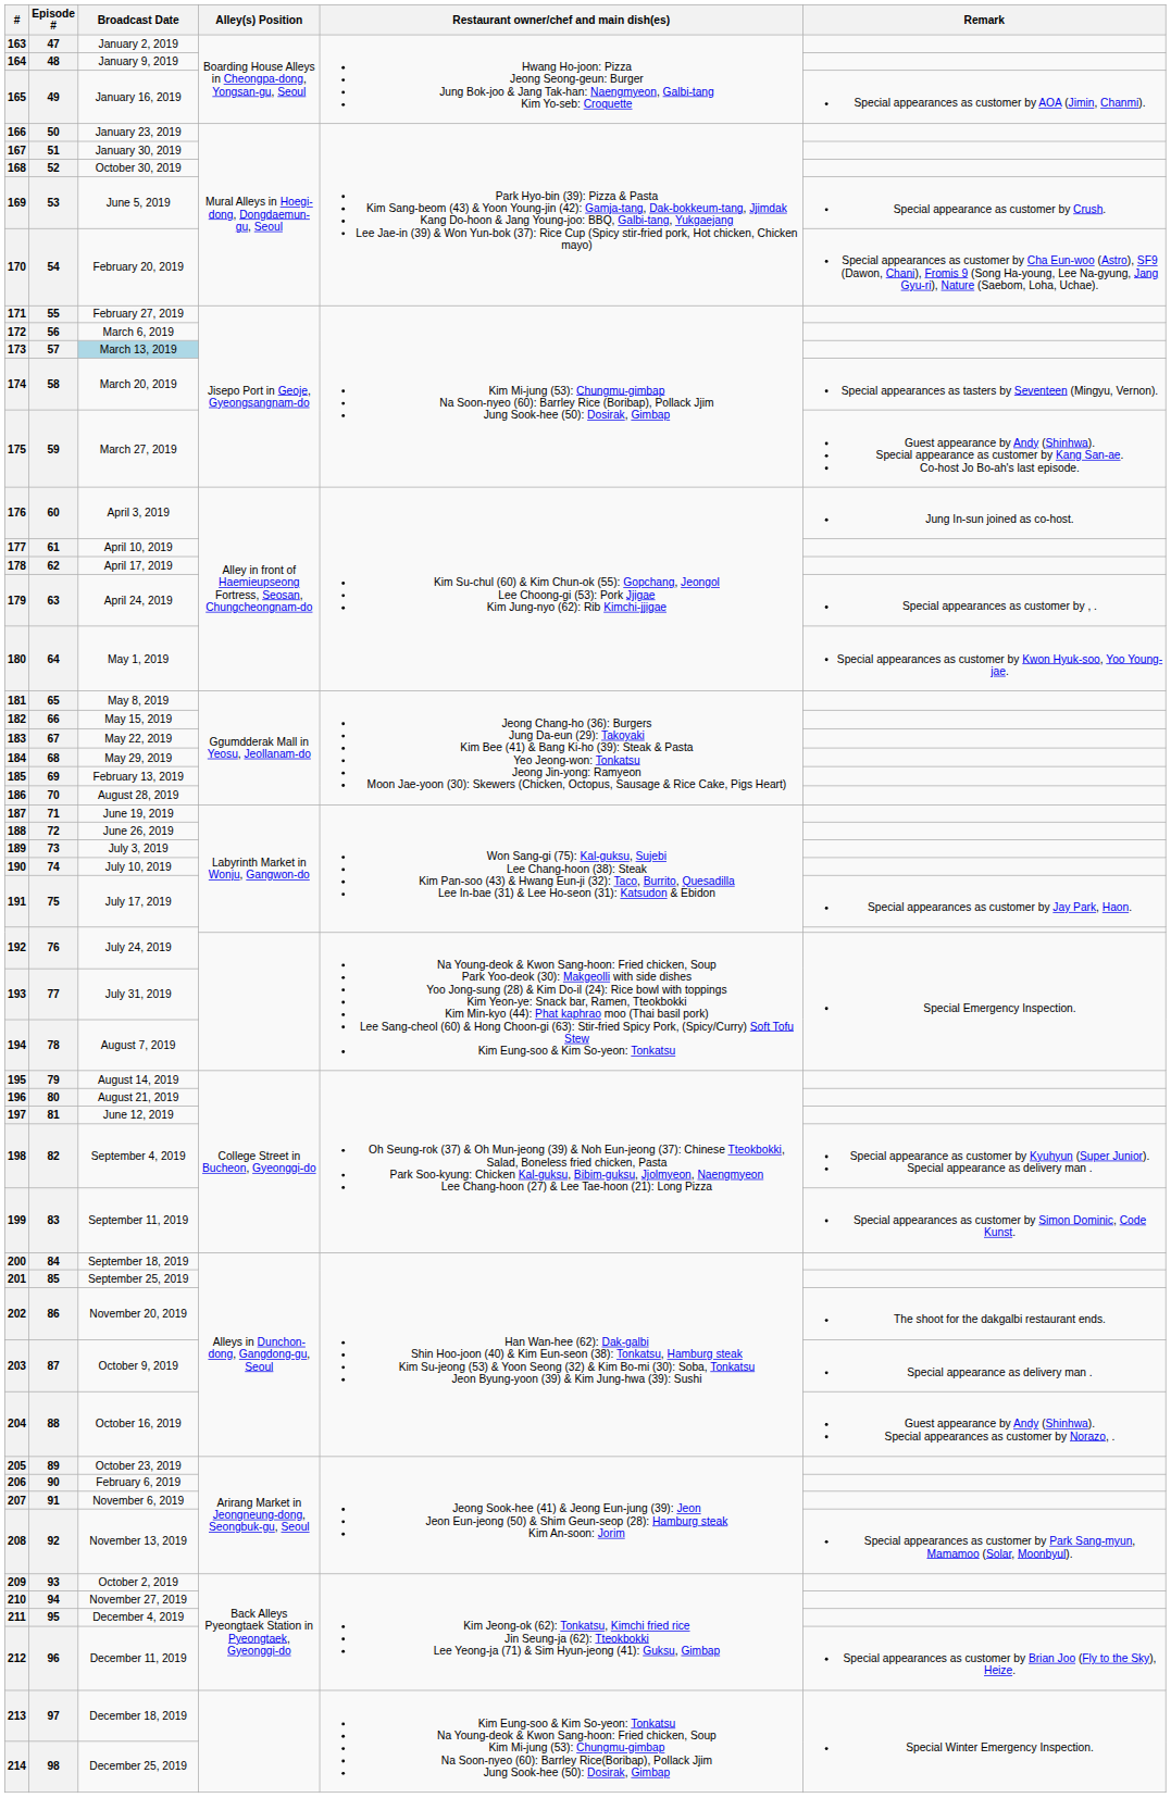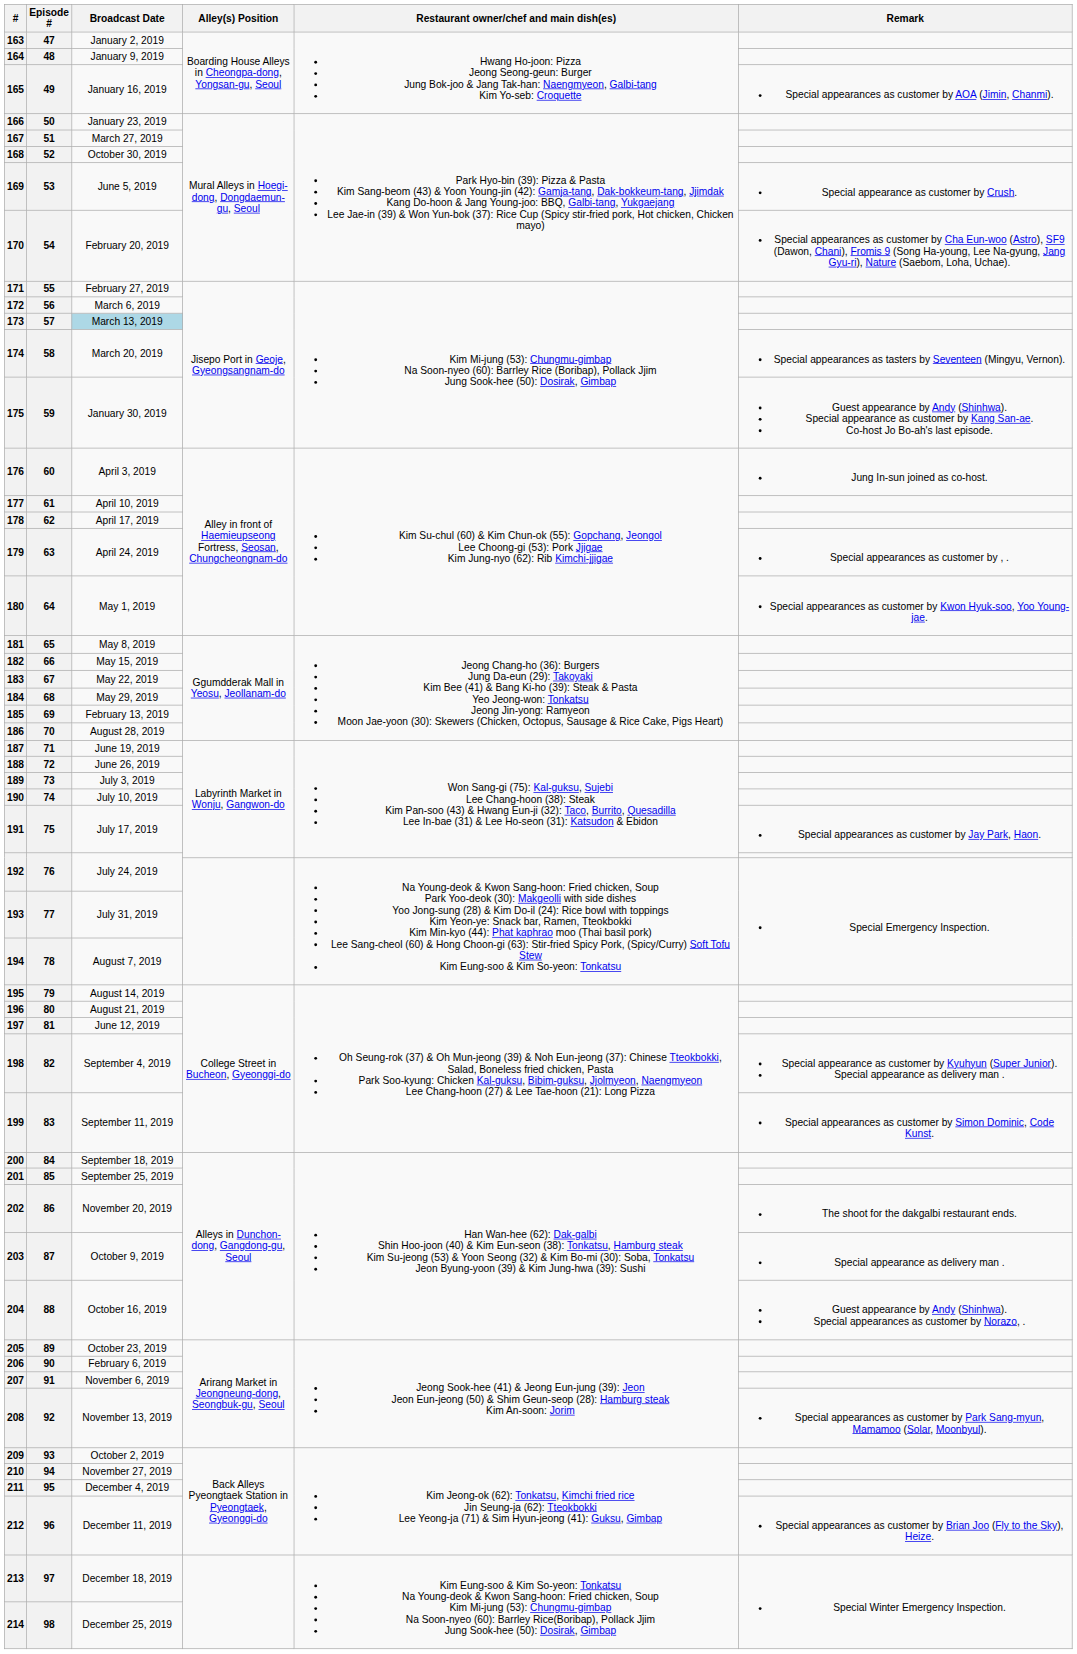 <table class="wikitable" style="text-align:center; font-size:90%; width:95%;">
 <tr>
 <th width="1%">#</th>
 <th width="1%">Episode #</th>
 <th width="10%">Broadcast Date</th>
 <th width="10%">Alley(s) Position</th>
 <th width="40%">Restaurant owner/chef and main dish(es)</th>
 <th width="30%">Remark</th>
 </tr>
 <tr>
 <th>163</th>
 <th>47</th>
 <td>January 2, 2019</td>
 <td rowspan=3>Boarding House Alleys in <a href='#'>Cheongpa-dong</a>, <a href='#'>Yongsan-gu</a>, <a href='#'>Seoul</a></td>
 <td rowspan="3"><br><ul><li>Hwang Ho-joon: Pizza</li><li>Jeong Seong-geun: Burger</li><li>Jung Bok-joo & Jang Tak-han: <a href='#'>Naengmyeon</a>, <a href='#'>Galbi-tang</a></li><li>Kim Yo-seb: <a href='#'>Croquette</a></li></ul></td>
 <td></td>
 </tr>
 <tr>
 <th>164</th>
 <th>48</th>
 <td>January 9, 2019</td>
 <td></td>
 </tr>
 <tr>
 <th>165</th>
 <th>49</th>
 <td>January 16, 2019</td>
 <td><br><ul><li>Special appearances as customer by <a href='#'>AOA</a> (<a href='#'>Jimin</a>, <a href='#'>Chanmi</a>).</li></ul></td>
 </tr>
 <tr>
 <th>166</th>
 <th>50</th>
 <td>January 23, 2019</td>
 <td rowspan=5>Mural Alleys in <a href='#'>Hoegi-dong</a>, <a href='#'>Dongdaemun-gu</a>, <a href='#'>Seoul</a></td>
 <td rowspan="5"><br><ul><li>Park Hyo-bin (39): Pizza & Pasta</li><li>Kim Sang-beom (43) & Yoon Young-jin (42): <a href='#'>Gamja-tang</a>, <a href='#'>Dak-bokkeum-tang</a>, <a href='#'>Jjimdak</a></li><li>Kang Do-hoon & Jang Young-joo: BBQ, <a href='#'>Galbi-tang</a>, <a href='#'>Yukgaejang</a></li><li>Lee Jae-in (39) & Won Yun-bok (37): Rice Cup (Spicy stir-fried pork, Hot chicken, Chicken mayo)</li></ul></td>
 <td></td>
 </tr>
 <tr>
 <th>167</th>
 <th>51</th>
-<td>January 30, 2019</td>
+<td>March 27, 2019</td>
 <td></td>
 </tr>
 <tr>
 <th>168</th>
 <th>52</th>
 <td>October 30, 2019</td>
 <td></td>
 </tr>
 <tr>
 <th>169</th>
 <th>53</th>
 <td>June 5, 2019</td>
 <td><br><ul><li>Special appearance as customer by <a href='#'>Crush</a>.</li></ul></td>
 </tr>
 <tr>
 <th>170</th>
 <th>54</th>
 <td>February 20, 2019</td>
 <td><br><ul><li>Special appearances as customer by <a href='#'>Cha Eun-woo</a> (<a href='#'>Astro</a>), <a href='#'>SF9</a> (Dawon, <a href='#'>Chani</a>), <a href='#'>Fromis 9</a> (Song Ha-young, Lee Na-gyung, <a href='#'>Jang Gyu-ri</a>), <a href='#'>Nature</a> (Saebom, Loha, Uchae).</li></ul></td>
 </tr>
 <tr>
 <th>171</th>
 <th>55</th>
 <td>February 27, 2019</td>
 <td rowspan=5>Jisepo Port in <a href='#'>Geoje</a>, <a href='#'>Gyeongsangnam-do</a></td>
 <td rowspan="5"><br><ul><li>Kim Mi-jung (53): <a href='#'>Chungmu-gimbap</a></li><li>Na Soon-nyeo (60): Barrley Rice (Boribap), Pollack Jjim</li><li>Jung Sook-hee (50): <a href='#'>Dosirak</a>, <a href='#'>Gimbap</a></li></ul></td>
 <td></td>
 </tr>
 <tr>
 <th>172</th>
 <th>56</th>
 <td>March 6, 2019</td>
 <td></td>
 </tr>
 <tr>
 <th>173</th>
 <th>57</th>
 <td style="background: lightblue;">March 13, 2019</td>
 <td></td>
 </tr>
 <tr>
 <th>174</th>
 <th>58</th>
 <td>March 20, 2019</td>
 <td><br><ul><li>Special appearances as tasters by <a href='#'>Seventeen</a> (Mingyu, Vernon).</li></ul></td>
 </tr>
 <tr>
 <th>175</th>
 <th>59</th>
-<td>March 27, 2019</td>
+<td>January 30, 2019</td>
 <td><br><ul><li>Guest appearance by <a href='#'>Andy</a> (<a href='#'>Shinhwa</a>).</li><li>Special appearance as customer by <a href='#'>Kang San-ae</a>.</li><li>Co-host Jo Bo-ah's last episode.</li></ul></td>
 </tr>
 <tr>
 <th>176</th>
 <th>60</th>
 <td>April 3, 2019</td>
 <td rowspan=5>Alley in front of <a href='#'>Haemieupseong</a> Fortress, <a href='#'>Seosan</a>, <a href='#'>Chungcheongnam-do</a></td>
 <td rowspan="5"><br><ul><li>Kim Su-chul (60) & Kim Chun-ok (55): <a href='#'>Gopchang</a>, <a href='#'>Jeongol</a></li><li>Lee Choong-gi (53): Pork <a href='#'>Jjigae</a></li><li>Kim Jung-nyo (62): Rib <a href='#'>Kimchi-jjigae</a></li></ul></td>
 <td><br><ul><li>Jung In-sun joined as co-host.</li></ul></td>
 </tr>
 <tr>
 <th>177</th>
 <th>61</th>
 <td>April 10, 2019</td>
 <td></td>
 </tr>
 <tr>
 <th>178</th>
 <th>62</th>
 <td>April 17, 2019</td>
 <td></td>
 </tr>
 <tr>
 <th>179</th>
 <th>63</th>
 <td>April 24, 2019</td>
 <td><br><ul><li>Special appearances as customer by , .</li></ul></td>
 </tr>
 <tr>
 <th>180</th>
 <th>64</th>
 <td>May 1, 2019</td>
 <td><br><ul><li>Special appearances as customer by <a href='#'>Kwon Hyuk-soo</a>, <a href='#'>Yoo Young-jae</a>.</li></ul></td>
 </tr>
 <tr>
 <th>181</th>
 <th>65</th>
 <td>May 8, 2019</td>
 <td rowspan=6>Ggumdderak Mall in <a href='#'>Yeosu</a>, <a href='#'>Jeollanam-do</a></td>
 <td rowspan="6"><br><ul><li>Jeong Chang-ho (36): Burgers</li><li>Jung Da-eun (29): <a href='#'>Takoyaki</a></li><li>Kim Bee (41) & Bang Ki-ho (39): Steak & Pasta</li><li>Yeo Jeong-won: <a href='#'>Tonkatsu</a></li><li>Jeong Jin-yong: Ramyeon</li><li>Moon Jae-yoon (30): Skewers (Chicken, Octopus, Sausage & Rice Cake, Pigs Heart)</li></ul></td>
 <td></td>
 </tr>
 <tr>
 <th>182</th>
 <th>66</th>
 <td>May 15, 2019</td>
 <td></td>
 </tr>
 <tr>
 <th>183</th>
 <th>67</th>
 <td>May 22, 2019</td>
 <td></td>
 </tr>
 <tr>
 <th>184</th>
 <th>68</th>
 <td>May 29, 2019</td>
 <td></td>
 </tr>
 <tr>
 <th>185</th>
 <th>69</th>
 <td>February 13, 2019</td>
 <td></td>
 </tr>
 <tr>
 <th>186</th>
 <th>70</th>
 <td>August 28, 2019</td>
 <td></td>
 </tr>
 <tr>
 <th>187</th>
 <th>71</th>
 <td>June 19, 2019</td>
 <td rowspan=6>Labyrinth Market in <a href='#'>Wonju</a>, <a href='#'>Gangwon-do</a></td>
 <td rowspan="6"><br><ul><li>Won Sang-gi (75): <a href='#'>Kal-guksu</a>, <a href='#'>Sujebi</a></li><li>Lee Chang-hoon (38): Steak</li><li>Kim Pan-soo (43) & Hwang Eun-ji (32): <a href='#'>Taco</a>, <a href='#'>Burrito</a>, <a href='#'>Quesadilla</a></li><li>Lee In-bae (31) & Lee Ho-seon (31): <a href='#'>Katsudon</a> & Ebidon</li></ul></td>
 <td></td>
 </tr>
 <tr>
 <th>188</th>
 <th>72</th>
 <td>June 26, 2019</td>
 <td></td>
 </tr>
 <tr>
 <th>189</th>
 <th>73</th>
 <td>July 3, 2019</td>
 <td></td>
 </tr>
 <tr>
 <th>190</th>
 <th>74</th>
 <td>July 10, 2019</td>
 <td></td>
 </tr>
 <tr>
 <th>191</th>
 <th>75</th>
 <td>July 17, 2019</td>
 <td><br><ul><li>Special appearances as customer by <a href='#'>Jay Park</a>, <a href='#'>Haon</a>.</li></ul></td>
 </tr>
 <tr>
 <th rowspan="2">192</th>
 <th rowspan="2">76</th>
 <td rowspan="2">July 24, 2019</td>
 <td></td>
 </tr>
 <tr>
 <td rowspan="3"></td>
 <td rowspan="3"><br><ul><li>Na Young-deok & Kwon Sang-hoon: Fried chicken, Soup</li><li>Park Yoo-deok (30): <a href='#'>Makgeolli</a> with side dishes</li><li>Yoo Jong-sung (28) & Kim Do-il (24): Rice bowl with toppings</li><li>Kim Yeon-ye: Snack bar, Ramen, Tteokbokki</li><li>Kim Min-kyo (44): <a href='#'>Phat kaphrao</a> moo (Thai basil pork)</li><li>Lee Sang-cheol (60) & Hong Choon-gi (63): Stir-fried Spicy Pork, (Spicy/Curry) <a href='#'>Soft Tofu Stew</a></li><li>Kim Eung-soo & Kim So-yeon: <a href='#'>Tonkatsu</a></li></ul></td>
 <td rowspan="3"><br><ul><li>Special Emergency Inspection.</li></ul></td>
 </tr>
 <tr>
 <th>193</th>
 <th>77</th>
 <td>July 31, 2019</td>
 </tr>
 <tr>
 <th>194</th>
 <th>78</th>
 <td>August 7, 2019</td>
 </tr>
 <tr>
 <th>195</th>
 <th>79</th>
 <td>August 14, 2019</td>
 <td rowspan=5>College Street in <a href='#'>Bucheon</a>, <a href='#'>Gyeonggi-do</a></td>
 <td rowspan="5"><br><ul><li>Oh Seung-rok (37) & Oh Mun-jeong (39) & Noh Eun-jeong (37): Chinese <a href='#'>Tteokbokki</a>, Salad, Boneless fried chicken, Pasta</li><li>Park Soo-kyung: Chicken <a href='#'>Kal-guksu</a>, <a href='#'>Bibim-guksu</a>, <a href='#'>Jjolmyeon</a>, <a href='#'>Naengmyeon</a></li><li>Lee Chang-hoon (27) & Lee Tae-hoon (21): Long Pizza</li></ul></td>
 <td></td>
 </tr>
 <tr>
 <th>196</th>
 <th>80</th>
 <td>August 21, 2019</td>
 <td></td>
 </tr>
 <tr>
 <th>197</th>
 <th>81</th>
 <td>June 12, 2019</td>
 <td></td>
 </tr>
 <tr>
 <th>198</th>
 <th>82</th>
 <td>September 4, 2019</td>
 <td><br><ul><li>Special appearance as customer by <a href='#'>Kyuhyun</a> (<a href='#'>Super Junior</a>).</li><li>Special appearance as delivery man .</li></ul></td>
 </tr>
 <tr>
 <th>199</th>
 <th>83</th>
 <td>September 11, 2019</td>
 <td><br><ul><li>Special appearances as customer by <a href='#'>Simon Dominic</a>, <a href='#'>Code Kunst</a>.</li></ul></td>
 </tr>
 <tr>
 <th>200</th>
 <th>84</th>
 <td>September 18, 2019</td>
 <td rowspan=5>Alleys in <a href='#'>Dunchon-dong</a>, <a href='#'>Gangdong-gu</a>, <a href='#'>Seoul</a></td>
 <td rowspan="5"><br><ul><li>Han Wan-hee (62): <a href='#'>Dak-galbi</a></li><li>Shin Hoo-joon (40) & Kim Eun-seon (38): <a href='#'>Tonkatsu</a>, <a href='#'>Hamburg steak</a></li><li>Kim Su-jeong (53) & Yoon Seong (32) & Kim Bo-mi (30): Soba, <a href='#'>Tonkatsu</a></li><li>Jeon Byung-yoon (39) & Kim Jung-hwa (39): Sushi</li></ul></td>
 <td></td>
 </tr>
 <tr>
 <th>201</th>
 <th>85</th>
 <td>September 25, 2019</td>
 <td></td>
 </tr>
 <tr>
 <th>202</th>
 <th>86</th>
 <td>November 20, 2019</td>
 <td><br><ul><li>The shoot for the dakgalbi restaurant ends.</li></ul></td>
 </tr>
 <tr>
 <th>203</th>
 <th>87</th>
 <td>October 9, 2019</td>
 <td><br><ul><li>Special appearance as delivery man .</li></ul></td>
 </tr>
 <tr>
 <th>204</th>
 <th>88</th>
 <td>October 16, 2019</td>
 <td><br><ul><li>Guest appearance by <a href='#'>Andy</a> (<a href='#'>Shinhwa</a>).</li><li>Special appearances as customer by <a href='#'>Norazo</a>, .</li></ul></td>
 </tr>
 <tr>
 <th>205</th>
 <th>89</th>
 <td>October 23, 2019</td>
 <td rowspan=4>Arirang Market in <a href='#'>Jeongneung-dong</a>, <a href='#'>Seongbuk-gu</a>, <a href='#'>Seoul</a></td>
 <td rowspan="4"><br><ul><li>Jeong Sook-hee (41) & Jeong Eun-jung (39): <a href='#'>Jeon</a></li><li>Jeon Eun-jeong (50) & Shim Geun-seop (28): <a href='#'>Hamburg steak</a></li><li>Kim An-soon: <a href='#'>Jorim</a></li></ul></td>
 <td></td>
 </tr>
 <tr>
 <th>206</th>
 <th>90</th>
 <td>February 6, 2019</td>
 <td></td>
 </tr>
 <tr>
 <th>207</th>
 <th>91</th>
 <td>November 6, 2019</td>
 <td></td>
 </tr>
 <tr>
 <th>208</th>
 <th>92</th>
 <td>November 13, 2019</td>
 <td><br><ul><li>Special appearances as customer by <a href='#'>Park Sang-myun</a>, <a href='#'>Mamamoo</a> (<a href='#'>Solar</a>, <a href='#'>Moonbyul</a>).</li></ul></td>
 </tr>
 <tr>
 <th>209</th>
 <th>93</th>
 <td>October 2, 2019</td>
 <td rowspan=4>Back Alleys Pyeongtaek Station in <a href='#'>Pyeongtaek</a>, <a href='#'>Gyeonggi-do</a></td>
 <td rowspan="4"><br><ul><li>Kim Jeong-ok (62): <a href='#'>Tonkatsu</a>, <a href='#'>Kimchi fried rice</a></li><li>Jin Seung-ja (62): <a href='#'>Tteokbokki</a></li><li>Lee Yeong-ja (71) & Sim Hyun-jeong (41): <a href='#'>Guksu</a>, <a href='#'>Gimbap</a></li></ul></td>
 <td></td>
 </tr>
 <tr>
 <th>210</th>
 <th>94</th>
 <td>November 27, 2019</td>
 <td></td>
 </tr>
 <tr>
 <th>211</th>
 <th>95</th>
 <td>December 4, 2019</td>
 <td></td>
 </tr>
 <tr>
 <th>212</th>
 <th>96</th>
 <td>December 11, 2019</td>
 <td><br><ul><li>Special appearances as customer by <a href='#'>Brian Joo</a> (<a href='#'>Fly to the Sky</a>), <a href='#'>Heize</a>.</li></ul></td>
 </tr>
 <tr>
 <th>213</th>
 <th>97</th>
 <td>December 18, 2019</td>
 <td rowspan=2></td>
 <td rowspan="2"><br><ul><li>Kim Eung-soo & Kim So-yeon: <a href='#'>Tonkatsu</a></li><li>Na Young-deok & Kwon Sang-hoon: Fried chicken, Soup</li><li>Kim Mi-jung (53): <a href='#'>Chungmu-gimbap</a></li><li>Na Soon-nyeo (60): Barrley Rice(Boribap), Pollack Jjim</li><li>Jung Sook-hee (50): <a href='#'>Dosirak</a>, <a href='#'>Gimbap</a></li></ul></td>
 <td rowspan="2"><br><ul><li>Special Winter Emergency Inspection.</li></ul></td>
 </tr>
 <tr>
 <th>214</th>
 <th>98</th>
 <td>December 25, 2019</td>
 </tr>
 </table>
